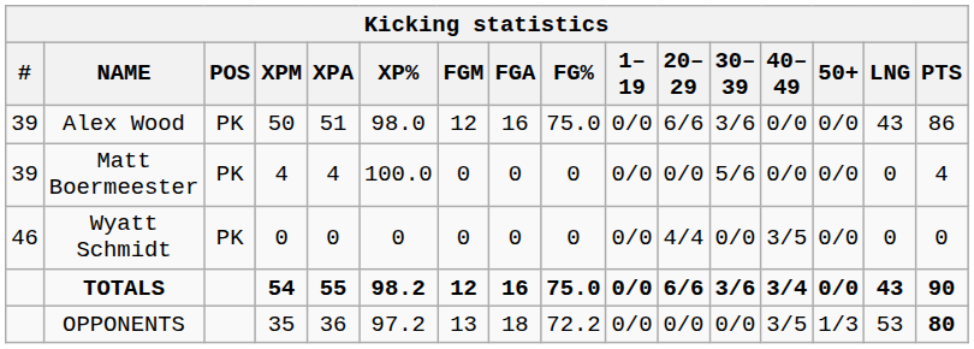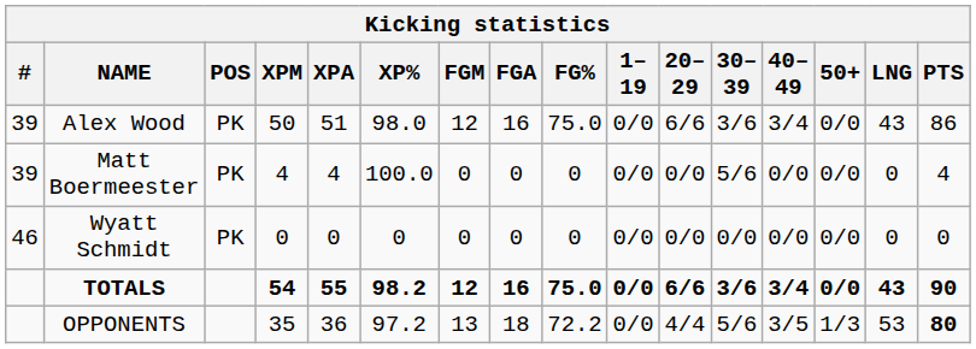 <table style="width:60%; text-align:center;" class="wikitable collapsible collapsed">
 <tr>
 <th colspan="16">Kicking statistics</th>
 </tr>
 <tr>
 <th>#</th>
 <th>NAME</th>
 <th>POS</th>
 <th>XPM</th>
 <th>XPA</th>
 <th>XP%</th>
 <th>FGM</th>
 <th>FGA</th>
 <th>FG%</th>
 <th>1–19</th>
 <th>20–29</th>
 <th>30–39</th>
 <th>40–49</th>
 <th>50+</th>
 <th>LNG</th>
 <th>PTS</th>
 </tr>
 <tr>
 <td>39</td>
 <td>Alex Wood</td>
 <td>PK</td>
 <td>50</td>
 <td>51</td>
 <td>98.0</td>
 <td>12</td>
 <td>16</td>
 <td>75.0</td>
 <td>0/0</td>
 <td>6/6</td>
 <td>3/6</td>
-<td>0/0</td>
+<td>3/4</td>
 <td>0/0</td>
 <td>43</td>
 <td>86</td>
 </tr>
 <tr>
 <td>39</td>
 <td>Matt Boermeester</td>
 <td>PK</td>
 <td>4</td>
 <td>4</td>
 <td>100.0</td>
 <td>0</td>
 <td>0</td>
 <td>0</td>
 <td>0/0</td>
 <td>0/0</td>
 <td>5/6</td>
 <td>0/0</td>
 <td>0/0</td>
 <td>0</td>
 <td>4</td>
 </tr>
 <tr>
 <td>46</td>
 <td>Wyatt Schmidt</td>
 <td>PK</td>
 <td>0</td>
 <td>0</td>
 <td>0</td>
 <td>0</td>
 <td>0</td>
 <td>0</td>
 <td>0/0</td>
-<td>4/4</td>
 <td>0/0</td>
-<td>3/5</td>
+<td>0/0</td>
+<td>0/0</td>
 <td>0/0</td>
 <td>0</td>
 <td>0</td>
 </tr>
 <tr>
 <td></td>
 <td><strong>TOTALS</strong></td>
 <td></td>
 <td><strong>54</strong></td>
 <td><strong>55</strong></td>
 <td><strong>98.2</strong></td>
 <td><strong>12</strong></td>
 <td><strong>16</strong></td>
 <td><strong>75.0</strong></td>
 <td><strong>0/0</strong></td>
 <td><strong>6/6</strong></td>
 <td><strong>3/6</strong></td>
 <td><strong>3/4</strong></td>
 <td><strong>0/0</strong></td>
 <td><strong>43</strong></td>
 <td><strong>90</strong></td>
 </tr>
 <tr>
 <td></td>
 <td>OPPONENTS</td>
 <td></td>
 <td>35</td>
 <td>36</td>
 <td>97.2</td>
 <td>13</td>
 <td>18</td>
 <td>72.2</td>
 <td>0/0</td>
-<td>0/0</td>
-<td>0/0</td>
+<td>4/4</td>
+<td>5/6</td>
 <td>3/5</td>
 <td>1/3</td>
 <td>53</td>
 <td><strong>80</strong></td>
 </tr>
 </table>
